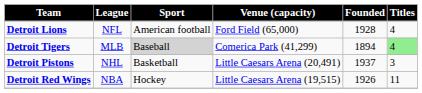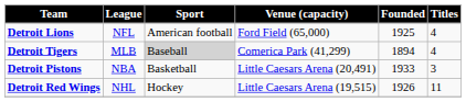 <table class="wikitable">
 <tr>
 <th style="background:black; color:white">Team</th>
 <th style="background:black; color:white">League</th>
 <th style="background:black; color:white">Sport</th>
 <th style="background:black; color:white">Venue (capacity)</th>
 <th style="background:black; color:white">Founded</th>
 <th style="background:black; color:white">Titles</th>
 </tr>
 <tr>
 <td><strong><a href='#'>Detroit Lions</a></strong></td>
 <td align=center><a href='#'>NFL</a></td>
 <td>American football</td>
 <td><a href='#'>Ford Field</a> (65,000)</td>
-<td align=center>1928</td>
+<td align=center>1925</td>
 <td>4</td>
 </tr>
 <tr>
 <td><strong><a href='#'>Detroit Tigers</a></strong></td>
 <td align=center><a href='#'>MLB</a></td>
 <td style="background: lightgrey;">Baseball</td>
 <td><a href='#'>Comerica Park</a> (41,299)</td>
 <td align=center>1894</td>
-<td style="background: lightgreen;">4</td>
+<td>4</td>
 </tr>
 <tr>
 <td><strong><a href='#'>Detroit Pistons</a></strong></td>
-<td align=center><a href='#'>NHL</a></td>
+<td align=center><a href='#'>NBA</a></td>
 <td>Basketball</td>
 <td><a href='#'>Little Caesars Arena</a> (20,491)</td>
-<td align=center>1937</td>
+<td align=center>1933</td>
 <td>3</td>
 </tr>
 <tr>
 <td><strong><a href='#'>Detroit Red Wings</a></strong></td>
-<td align=center><a href='#'>NBA</a></td>
+<td align=center><a href='#'>NHL</a></td>
 <td>Hockey</td>
 <td><a href='#'>Little Caesars Arena</a> (19,515)</td>
 <td align=center>1926</td>
 <td>11</td>
 </tr>
 <tr>
 </tr>
 </table>
